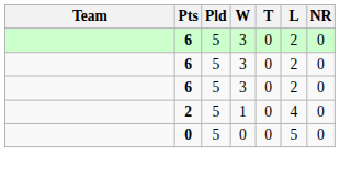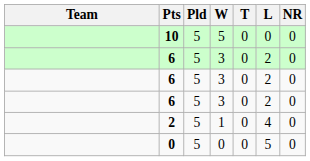 <table class="wikitable" style="text-align:center;">
 <tr>
 <th width=175>Team</th>
 <th width=20 abbr="Points">Pts</th>
 <th width=20 abbr="Played">Pld</th>
 <th width=20 abbr="Won">W</th>
 <th width=20 abbr="Tied">T</th>
 <th width=20 abbr="Lost">L</th>
 <th width=20 abbr="No result">NR</th>
+</tr>
+<tr style="background:#ccffcc;">
+<td style="text-align:left;"></td>
+<td><strong>10</strong></td>
+<td>5</td>
+<td>5</td>
+<td>0</td>
+<td>0</td>
+<td>0</td>
 </tr>
 <tr style="background:#ccffcc;">
 <td style="text-align:left;"></td>
 <td><strong>6</strong></td>
 <td>5</td>
 <td>3</td>
 <td>0</td>
 <td>2</td>
 <td>0</td>
 </tr>
 <tr style="background:#f9f9f9;">
 <td style="text-align:left;"></td>
 <td><strong>6</strong></td>
 <td>5</td>
 <td>3</td>
 <td>0</td>
 <td>2</td>
 <td>0</td>
 </tr>
 <tr style="background:#f9f9f9;">
 <td style="text-align:left;"></td>
 <td><strong>6</strong></td>
 <td>5</td>
 <td>3</td>
 <td>0</td>
 <td>2</td>
 <td>0</td>
 </tr>
 <tr style="background:#f9f9f9;">
 <td style="text-align:left;"></td>
 <td><strong>2</strong></td>
 <td>5</td>
 <td>1</td>
 <td>0</td>
 <td>4</td>
 <td>0</td>
 </tr>
 <tr style="background:#f9f9f9;">
 <td style="text-align:left;"></td>
 <td><strong>0</strong></td>
 <td>5</td>
 <td>0</td>
 <td>0</td>
 <td>5</td>
 <td>0</td>
 </tr>
 </table>
